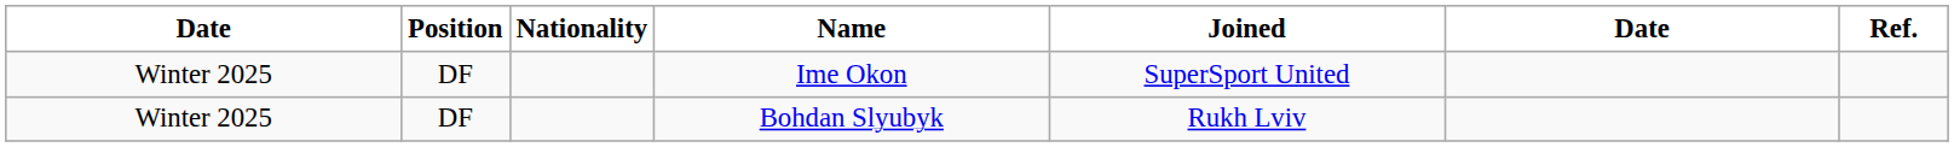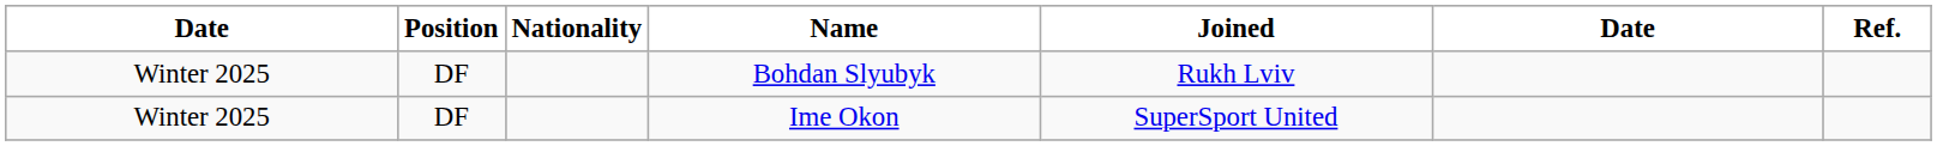 <table class="wikitable"  style="text-align:center; font-size:90%; ">
 <tr>
 <th style="background:#ffffff; color:black; width:200px;">Date</th>
 <th style="background:#ffffff; color:black; width:50px;">Position</th>
 <th style="background:#ffffff; color:black; width:50px;">Nationality</th>
 <th style="background:#ffffff; color:black; width:200px;">Name</th>
 <th style="background:#ffffff; color:black; width:200px;">Joined</th>
 <th style="background:#ffffff; color:black; width:200px;">Date</th>
 <th style="background:#ffffff; color:black; width:50px;">Ref.</th>
 </tr>
 <tr>
 <td>Winter 2025</td>
 <td>DF</td>
 <td></td>
-<td><a href='#'>Ime Okon</a></td>
-<td><a href='#'>SuperSport United</a></td>
+<td><a href='#'>Bohdan Slyubyk</a></td>
+<td><a href='#'>Rukh Lviv</a></td>
 <td></td>
 <td></td>
 </tr>
 <tr>
 <td>Winter 2025</td>
 <td>DF</td>
 <td></td>
-<td><a href='#'>Bohdan Slyubyk</a></td>
-<td><a href='#'>Rukh Lviv</a></td>
+<td><a href='#'>Ime Okon</a></td>
+<td><a href='#'>SuperSport United</a></td>
 <td></td>
 <td></td>
 </tr>
 </table>
